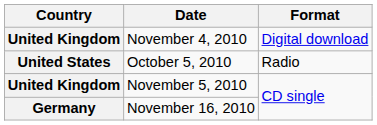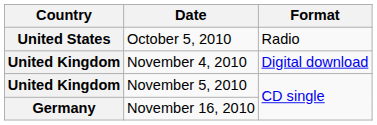 <table class="wikitable plainrowheaders">
 <tr>
 <th scope="col">Country</th>
 <th scope="col">Date</th>
 <th scope="col">Format</th>
 </tr>
 <tr>
+<th scope="row">United States</th>
+<td>October 5, 2010</td>
+<td>Radio</td>
+</tr>
+<tr>
 <th scope="row">United Kingdom</th>
 <td>November 4, 2010</td>
 <td><a href='#'>Digital download</a></td>
-</tr>
-<tr>
-<th scope="row">United States</th>
-<td>October 5, 2010</td>
-<td>Radio</td>
 </tr>
 <tr>
 <th scope="row">United Kingdom</th>
 <td>November 5, 2010</td>
 <td rowspan="2"><a href='#'>CD single</a></td>
 </tr>
 <tr>
 <th scope="row">Germany</th>
 <td>November 16, 2010</td>
 </tr>
 </table>
